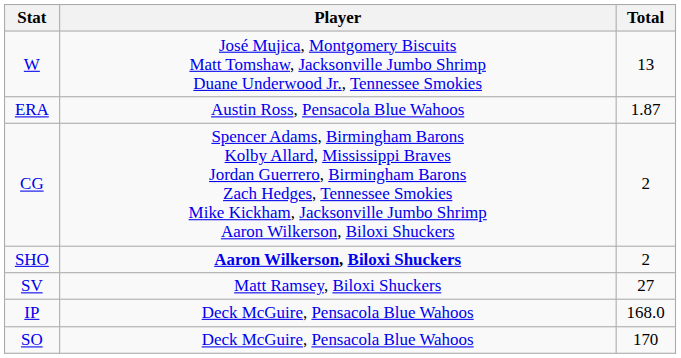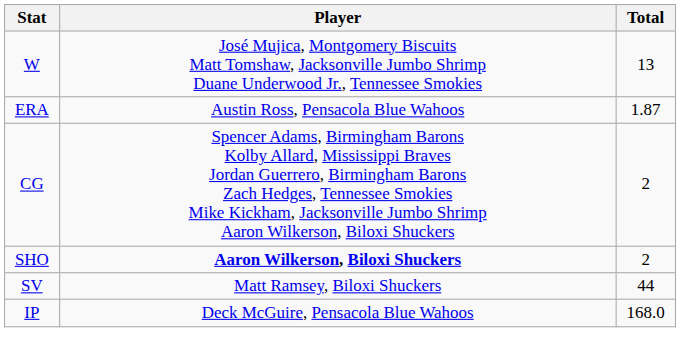 <table class="wikitable" width="40%" style="text-align:center;">
 <tr>
 <th width="5%">Stat</th>
 <th width="60%">Player</th>
 <th width="5%">Total</th>
 </tr>
 <tr>
 <td><a href='#'>W</a></td>
 <td><a href='#'>José Mujica</a>, <a href='#'>Montgomery Biscuits</a> <br> <a href='#'>Matt Tomshaw</a>, <a href='#'>Jacksonville Jumbo Shrimp</a> <br> <a href='#'>Duane Underwood Jr.</a>, <a href='#'>Tennessee Smokies</a></td>
 <td>13</td>
 </tr>
 <tr>
 <td><a href='#'>ERA</a></td>
 <td><a href='#'>Austin Ross</a>, <a href='#'>Pensacola Blue Wahoos</a></td>
 <td>1.87</td>
 </tr>
 <tr>
 <td><a href='#'>CG</a></td>
 <td><a href='#'>Spencer Adams</a>, <a href='#'>Birmingham Barons</a> <br> <a href='#'>Kolby Allard</a>, <a href='#'>Mississippi Braves</a> <br> <a href='#'>Jordan Guerrero</a>, <a href='#'>Birmingham Barons</a> <br> <a href='#'>Zach Hedges</a>, <a href='#'>Tennessee Smokies</a> <br> <a href='#'>Mike Kickham</a>, <a href='#'>Jacksonville Jumbo Shrimp</a> <br> <a href='#'>Aaron Wilkerson</a>, <a href='#'>Biloxi Shuckers</a></td>
 <td>2</td>
 </tr>
 <tr>
 <td><a href='#'>SHO</a></td>
 <td><strong><a href='#'>Aaron Wilkerson</a>, <a href='#'>Biloxi Shuckers</a></strong></td>
 <td>2</td>
 </tr>
 <tr>
 <td><a href='#'>SV</a></td>
 <td><a href='#'>Matt Ramsey</a>, <a href='#'>Biloxi Shuckers</a></td>
-<td>27</td>
+<td>44</td>
 </tr>
 <tr>
 <td><a href='#'>IP</a></td>
 <td><a href='#'>Deck McGuire</a>, <a href='#'>Pensacola Blue Wahoos</a></td>
 <td>168.0</td>
 </tr>
-<tr>
-<td><a href='#'>SO</a></td>
-<td><a href='#'>Deck McGuire</a>, <a href='#'>Pensacola Blue Wahoos</a></td>
-<td>170</td>
-</tr>
 </table>
